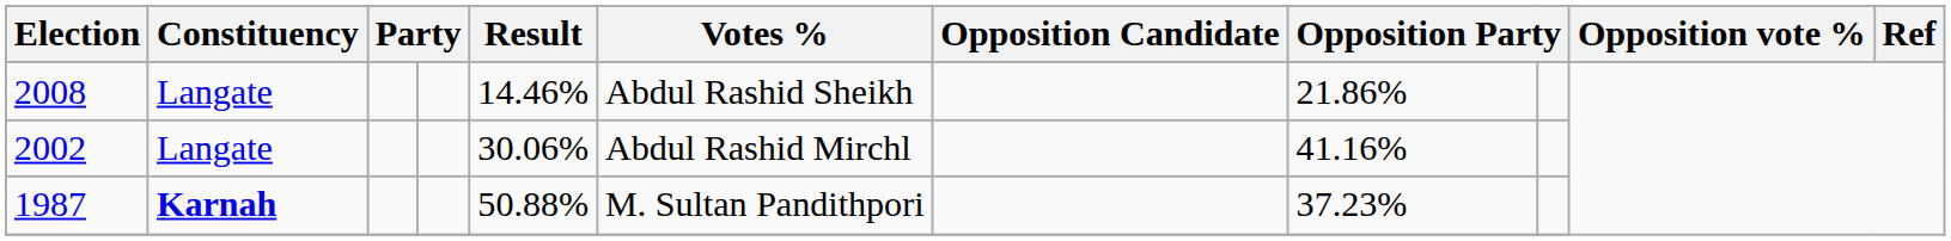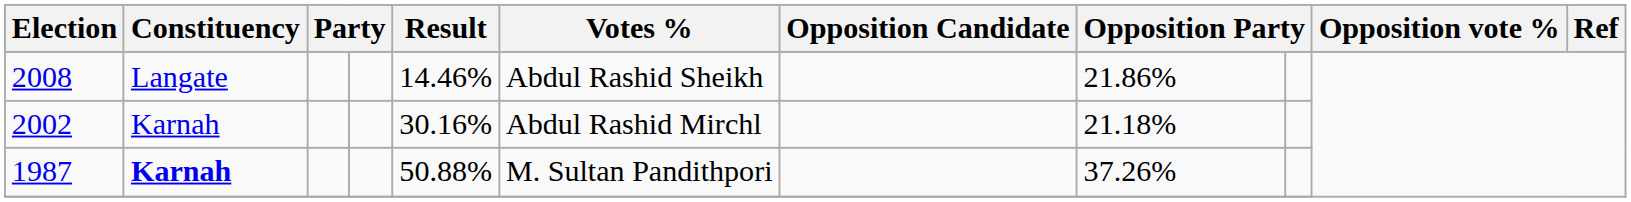 <table class="wikitable sortable">
 <tr>
 <th>Election</th>
 <th>Constituency</th>
 <th colspan="2">Party</th>
 <th>Result</th>
 <th>Votes %</th>
 <th>Opposition Candidate</th>
 <th colspan="2">Opposition Party</th>
 <th>Opposition vote %</th>
 <th>Ref</th>
 </tr>
 <tr>
 <td><a href='#'>2008</a></td>
 <td><a href='#'>Langate</a></td>
 <td></td>
 <td></td>
 <td>14.46%</td>
 <td>Abdul Rashid Sheikh</td>
 <td></td>
 <td>21.86%</td>
 <td></td>
 </tr>
 <tr>
 <td><a href='#'>2002</a></td>
-<td><a href='#'>Langate</a></td>
+<td><a href='#'>Karnah</a></td>
 <td></td>
 <td></td>
-<td>30.06%</td>
+<td>30.16%</td>
 <td>Abdul Rashid Mirchl</td>
 <td></td>
-<td>41.16%</td>
+<td>21.18%</td>
 <td></td>
 </tr>
 <tr>
 <td><a href='#'>1987</a></td>
 <td><strong><a href='#'>Karnah</a></strong></td>
 <td></td>
 <td></td>
 <td>50.88%</td>
 <td>M. Sultan Pandithpori</td>
 <td></td>
-<td>37.23%</td>
+<td>37.26%</td>
 <td></td>
 </tr>
 <tr>
 </tr>
 </table>
